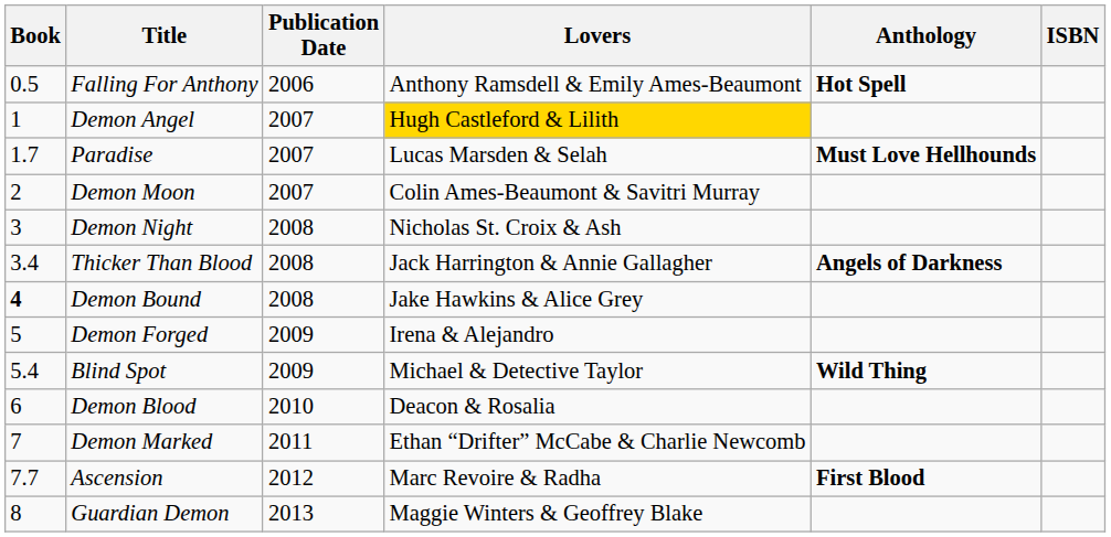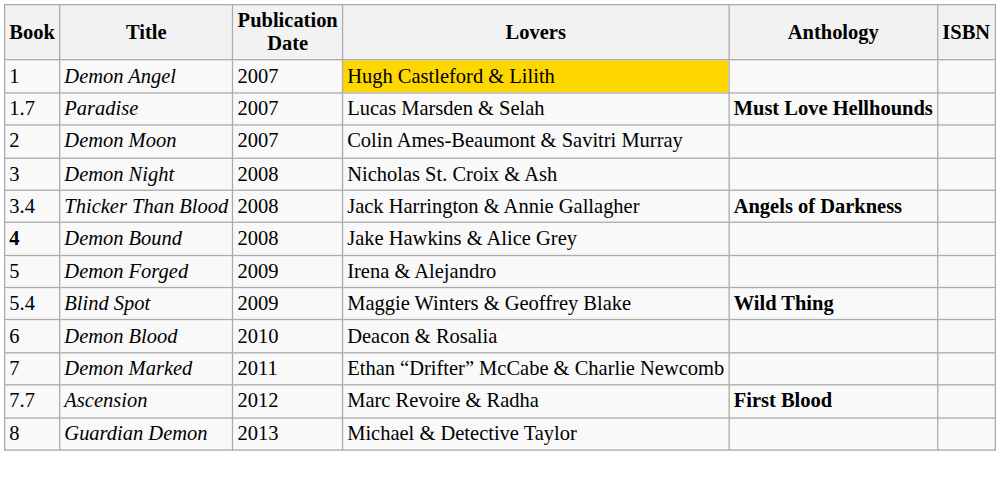 <table class="wikitable">
 <tr>
 <th>Book<br></th>
 <th>Title</th>
 <th>Publication<br>Date</th>
 <th>Lovers</th>
 <th>Anthology</th>
 <th>ISBN</th>
-</tr>
-<tr>
-<td>0.5</td>
-<td><em>Falling For Anthony</em></td>
-<td>2006</td>
-<td>Anthony Ramsdell & Emily Ames-Beaumont</td>
-<td><strong>Hot Spell</strong></td>
-<td></td>
 </tr>
 <tr>
 <td>1</td>
 <td><em>Demon Angel</em></td>
 <td>2007</td>
 <td style="background: gold;">Hugh Castleford & Lilith</td>
 <td></td>
 <td></td>
 </tr>
 <tr>
 <td>1.7</td>
 <td><em>Paradise</em></td>
 <td>2007</td>
 <td>Lucas Marsden & Selah</td>
 <td><strong>Must Love Hellhounds</strong></td>
 <td></td>
 </tr>
 <tr>
 <td>2</td>
 <td><em>Demon Moon</em></td>
 <td>2007</td>
 <td>Colin Ames-Beaumont & Savitri Murray</td>
 <td></td>
 <td></td>
 </tr>
 <tr>
 <td>3</td>
 <td><em>Demon Night</em></td>
 <td>2008</td>
 <td>Nicholas St. Croix & Ash</td>
 <td></td>
 <td></td>
 </tr>
 <tr>
 <td>3.4</td>
 <td><em>Thicker Than Blood</em></td>
 <td>2008</td>
 <td>Jack Harrington & Annie Gallagher</td>
 <td><strong>Angels of Darkness</strong></td>
 <td></td>
 </tr>
 <tr>
 <td><strong>4</strong></td>
 <td><em>Demon Bound</em></td>
 <td>2008</td>
 <td>Jake Hawkins & Alice Grey</td>
 <td></td>
 <td></td>
 </tr>
 <tr>
 <td>5</td>
 <td><em>Demon Forged</em></td>
 <td>2009</td>
 <td>Irena & Alejandro</td>
 <td></td>
 <td></td>
 </tr>
 <tr>
 <td>5.4</td>
 <td><em>Blind Spot</em></td>
 <td>2009</td>
-<td>Michael & Detective Taylor</td>
+<td>Maggie Winters & Geoffrey Blake</td>
 <td><strong>Wild Thing</strong></td>
 <td></td>
 </tr>
 <tr>
 <td>6</td>
 <td><em>Demon Blood</em></td>
 <td>2010</td>
 <td>Deacon & Rosalia</td>
 <td></td>
 <td></td>
 </tr>
 <tr>
 <td>7</td>
 <td><em>Demon Marked</em></td>
 <td>2011</td>
 <td>Ethan “Drifter” McCabe & Charlie Newcomb</td>
 <td></td>
 <td></td>
 </tr>
 <tr>
 <td>7.7</td>
 <td><em>Ascension</em></td>
 <td>2012</td>
 <td>Marc Revoire & Radha</td>
 <td><strong>First Blood</strong></td>
 <td></td>
 </tr>
 <tr>
 <td>8</td>
 <td><em>Guardian Demon</em></td>
 <td>2013</td>
-<td>Maggie Winters & Geoffrey Blake</td>
+<td>Michael & Detective Taylor</td>
 <td></td>
 <td></td>
 </tr>
 </table>
